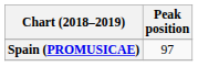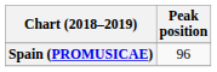 <table class="wikitable sortable plainrowheaders" style="text-align:center">
 <tr>
 <th scope="col">Chart (2018–2019)</th>
 <th scope="col">Peak<br> position</th>
 </tr>
 <tr>
 </tr>
 <tr>
 </tr>
 <tr>
 </tr>
 <tr>
 </tr>
 <tr>
 </tr>
 <tr>
 </tr>
 <tr>
 </tr>
 <tr>
 </tr>
 <tr>
 </tr>
 <tr>
 </tr>
 <tr>
 </tr>
 <tr>
 </tr>
 <tr>
 </tr>
 <tr>
 </tr>
 <tr>
 </tr>
 <tr>
 </tr>
 <tr>
 </tr>
 <tr>
 </tr>
 <tr>
 <th scope="row">Spain (<a href='#'>PROMUSICAE</a>)</th>
-<td>97</td>
+<td>96</td>
 </tr>
 <tr>
 </tr>
 <tr>
 </tr>
 <tr>
 </tr>
 <tr>
 </tr>
 <tr>
 </tr>
 <tr>
 </tr>
 <tr>
 </tr>
 <tr>
 </tr>
 <tr>
 </tr>
 <tr>
 </tr>
 </table>
